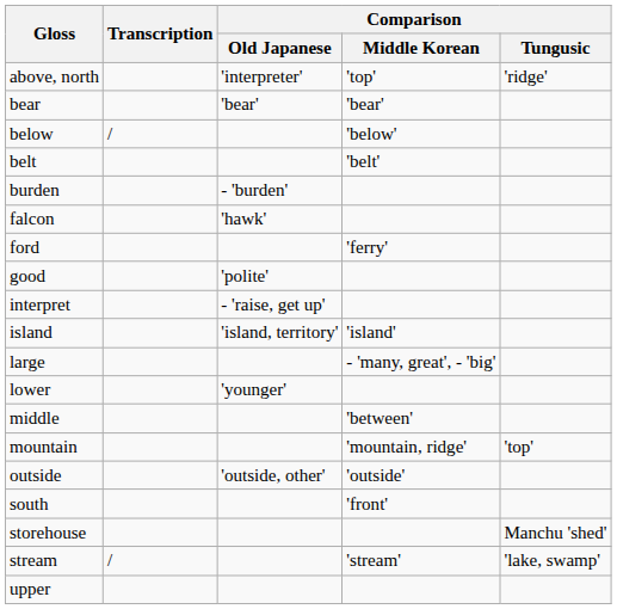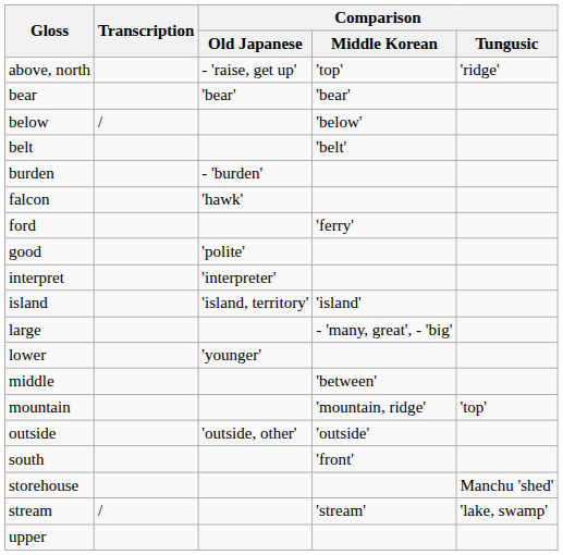 <table class="wikitable">
 <tr>
 <th rowspan="2">Gloss</th>
 <th rowspan="2">Transcription</th>
 <th colspan="3">Comparison</th>
 </tr>
 <tr>
 <th>Old Japanese</th>
 <th>Middle Korean</th>
 <th>Tungusic</th>
 </tr>
 <tr>
 <td>above, north</td>
 <td></td>
-<td> 'interpreter'</td>
+<td>- 'raise, get up'</td>
 <td> 'top'</td>
 <td> 'ridge'</td>
 </tr>
 <tr>
 <td>bear</td>
 <td></td>
 <td> 'bear'</td>
 <td> 'bear'</td>
 <td></td>
 </tr>
 <tr>
 <td>below</td>
 <td>/</td>
 <td></td>
 <td> 'below'</td>
 <td></td>
 </tr>
 <tr>
 <td>belt</td>
 <td></td>
 <td></td>
 <td> 'belt'</td>
 <td></td>
 </tr>
 <tr>
 <td>burden</td>
 <td></td>
 <td>- 'burden'</td>
 <td></td>
 <td></td>
 </tr>
 <tr>
 <td>falcon</td>
 <td></td>
 <td> 'hawk'</td>
 <td></td>
 <td></td>
 </tr>
 <tr>
 <td>ford</td>
 <td></td>
 <td></td>
 <td> 'ferry'</td>
 <td></td>
 </tr>
 <tr>
 <td>good</td>
 <td></td>
 <td> 'polite'</td>
 <td></td>
 <td></td>
 </tr>
 <tr>
 <td>interpret</td>
 <td></td>
-<td>- 'raise, get up'</td>
+<td> 'interpreter'</td>
 <td></td>
 <td></td>
 </tr>
 <tr>
 <td>island</td>
 <td></td>
 <td> 'island, territory'</td>
 <td> 'island'</td>
 <td></td>
 </tr>
 <tr>
 <td>large</td>
 <td></td>
 <td></td>
 <td>- 'many, great', - 'big'</td>
 <td></td>
 </tr>
 <tr>
 <td>lower</td>
 <td></td>
 <td> 'younger'</td>
 <td></td>
 <td></td>
 </tr>
 <tr>
 <td>middle</td>
 <td></td>
 <td></td>
 <td> 'between'</td>
 <td></td>
 </tr>
 <tr>
 <td>mountain</td>
 <td></td>
 <td></td>
 <td> 'mountain, ridge'</td>
 <td> 'top'</td>
 </tr>
 <tr>
 <td>outside</td>
 <td></td>
 <td> 'outside, other'</td>
 <td> 'outside'</td>
 <td></td>
 </tr>
 <tr>
 <td>south</td>
 <td></td>
 <td></td>
 <td> 'front'</td>
 <td></td>
 </tr>
 <tr>
 <td>storehouse</td>
 <td></td>
 <td></td>
 <td></td>
 <td>Manchu  'shed'</td>
 </tr>
 <tr>
 <td>stream</td>
 <td>/</td>
 <td></td>
 <td> 'stream'</td>
 <td> 'lake, swamp'</td>
 </tr>
 <tr>
 <td>upper</td>
 <td></td>
 <td></td>
 <td></td>
 <td></td>
 </tr>
 </table>
